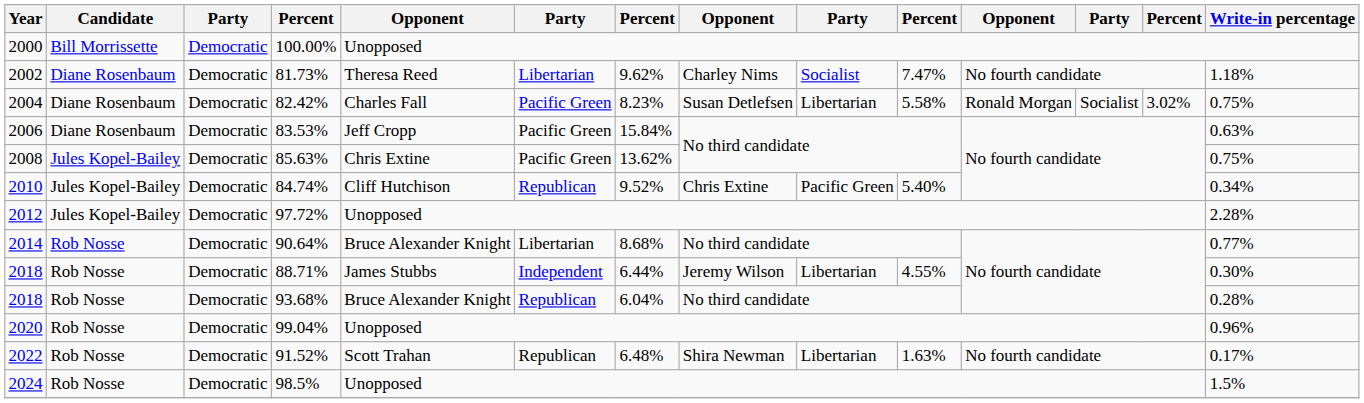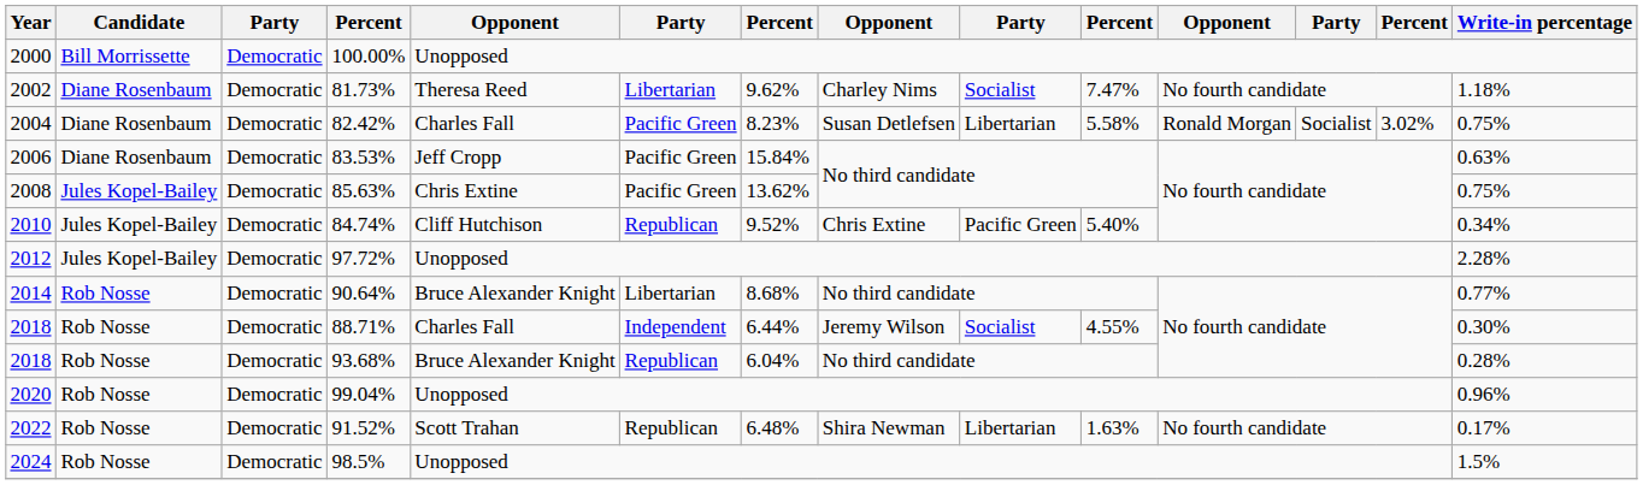 <table class="wikitable sortable" style="margin:0.5em auto; font-size:95%;">
 <tr>
 <th>Year</th>
 <th>Candidate</th>
 <th>Party</th>
 <th>Percent</th>
 <th>Opponent</th>
 <th>Party</th>
 <th>Percent</th>
 <th>Opponent</th>
 <th>Party</th>
 <th>Percent</th>
 <th>Opponent</th>
 <th>Party</th>
 <th>Percent</th>
 <th><a href='#'>Write-in</a> percentage</th>
 </tr>
 <tr>
 <td>2000</td>
 <td><a href='#'>Bill Morrissette</a></td>
 <td><a href='#'>Democratic</a></td>
 <td>100.00%</td>
 <td colspan="10">Unopposed</td>
 </tr>
 <tr>
 <td>2002</td>
 <td><a href='#'>Diane Rosenbaum</a></td>
 <td>Democratic</td>
 <td>81.73%</td>
 <td>Theresa Reed</td>
 <td><a href='#'>Libertarian</a></td>
 <td>9.62%</td>
 <td>Charley Nims</td>
 <td><a href='#'>Socialist</a></td>
 <td>7.47%</td>
 <td colspan="3">No fourth candidate</td>
 <td>1.18%</td>
 </tr>
 <tr>
 <td>2004</td>
 <td>Diane Rosenbaum</td>
 <td>Democratic</td>
 <td>82.42%</td>
 <td>Charles Fall</td>
 <td><a href='#'>Pacific Green</a></td>
 <td>8.23%</td>
 <td>Susan Detlefsen</td>
 <td>Libertarian</td>
 <td>5.58%</td>
 <td>Ronald Morgan</td>
 <td>Socialist</td>
 <td>3.02%</td>
 <td>0.75%</td>
 </tr>
 <tr>
 <td>2006</td>
 <td>Diane Rosenbaum</td>
 <td>Democratic</td>
 <td>83.53%</td>
 <td>Jeff Cropp</td>
 <td>Pacific Green</td>
 <td>15.84%</td>
 <td colspan="3" rowspan="2">No third candidate</td>
 <td colspan="3" rowspan="3">No fourth candidate</td>
 <td>0.63%</td>
 </tr>
 <tr>
 <td>2008</td>
 <td><a href='#'>Jules Kopel-Bailey</a></td>
 <td>Democratic</td>
 <td>85.63%</td>
 <td>Chris Extine</td>
 <td>Pacific Green</td>
 <td>13.62%</td>
 <td>0.75%</td>
 </tr>
 <tr>
 <td><a href='#'>2010</a></td>
 <td>Jules Kopel-Bailey</td>
 <td>Democratic</td>
 <td>84.74%</td>
 <td>Cliff Hutchison</td>
 <td><a href='#'>Republican</a></td>
 <td>9.52%</td>
 <td>Chris Extine</td>
 <td>Pacific Green</td>
 <td>5.40%</td>
 <td>0.34%</td>
 </tr>
 <tr>
 <td><a href='#'>2012</a></td>
 <td>Jules Kopel-Bailey</td>
 <td>Democratic</td>
 <td>97.72%</td>
 <td colspan="9">Unopposed</td>
 <td>2.28%</td>
 </tr>
 <tr>
 <td><a href='#'>2014</a></td>
 <td><a href='#'>Rob Nosse</a></td>
 <td>Democratic</td>
 <td>90.64%</td>
 <td>Bruce Alexander Knight</td>
 <td>Libertarian</td>
 <td>8.68%</td>
 <td colspan="3">No third candidate</td>
 <td colspan="3" rowspan="3">No fourth candidate</td>
 <td>0.77%</td>
 </tr>
 <tr>
 <td><a href='#'>2018</a></td>
 <td>Rob Nosse</td>
 <td>Democratic</td>
 <td>88.71%</td>
-<td>James Stubbs</td>
+<td>Charles Fall</td>
 <td><a href='#'>Independent</a></td>
 <td>6.44%</td>
 <td>Jeremy Wilson</td>
-<td>Libertarian</td>
+<td><a href='#'>Socialist</a></td>
 <td>4.55%</td>
 <td>0.30%</td>
 </tr>
 <tr>
 <td><a href='#'>2018</a></td>
 <td>Rob Nosse</td>
 <td>Democratic</td>
 <td>93.68%</td>
 <td>Bruce Alexander Knight</td>
 <td><a href='#'>Republican</a></td>
 <td>6.04%</td>
 <td colspan="3">No third candidate</td>
 <td>0.28%</td>
 </tr>
 <tr>
 <td><a href='#'>2020</a></td>
 <td>Rob Nosse</td>
 <td>Democratic</td>
 <td>99.04%</td>
 <td colspan="9">Unopposed</td>
 <td>0.96%</td>
 </tr>
 <tr>
 <td><a href='#'>2022</a></td>
 <td>Rob Nosse</td>
 <td>Democratic</td>
 <td>91.52%</td>
 <td>Scott Trahan</td>
 <td>Republican</td>
 <td>6.48%</td>
 <td>Shira Newman</td>
 <td>Libertarian</td>
 <td>1.63%</td>
 <td colspan="3">No fourth candidate</td>
 <td>0.17%</td>
 </tr>
 <tr>
 <td><a href='#'>2024</a></td>
 <td>Rob Nosse</td>
 <td>Democratic</td>
 <td>98.5%</td>
 <td colspan="9">Unopposed</td>
 <td>1.5%</td>
 </tr>
 <tr>
 </tr>
 </table>
